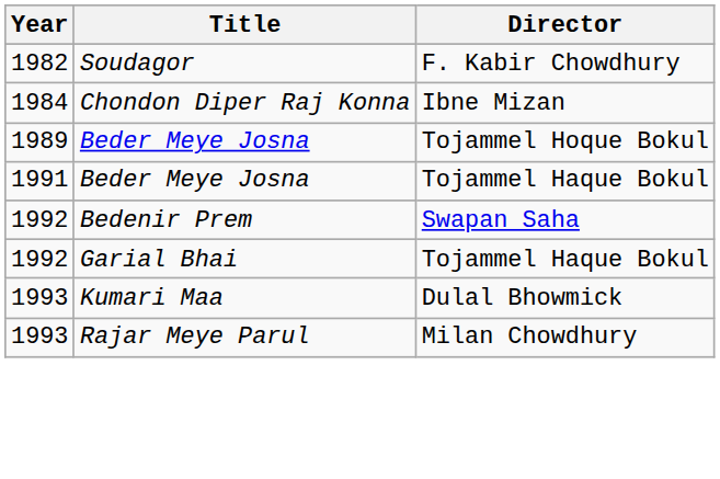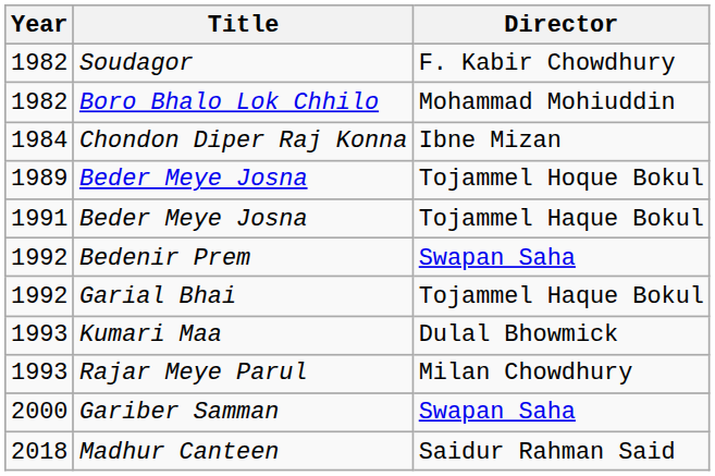 <table class="wikitable sortable">
 <tr>
 <th>Year</th>
 <th>Title</th>
 <th>Director</th>
 </tr>
 <tr>
 <td>1982</td>
 <td><em>Soudagor</em></td>
 <td>F. Kabir Chowdhury</td>
+</tr>
+<tr>
+<td>1982</td>
+<td><em><a href='#'>Boro Bhalo Lok Chhilo</a></em></td>
+<td>Mohammad Mohiuddin</td>
 </tr>
 <tr>
 <td>1984</td>
 <td><em>Chondon Diper Raj Konna</em></td>
 <td>Ibne Mizan</td>
 </tr>
 <tr>
 <td>1989</td>
 <td><em><a href='#'>Beder Meye Josna</a></em></td>
 <td>Tojammel Hoque Bokul</td>
 </tr>
 <tr>
 <td>1991</td>
 <td><em>Beder Meye Josna</em></td>
 <td>Tojammel Haque Bokul</td>
 </tr>
 <tr>
 <td>1992</td>
 <td><em>Bedenir Prem</em></td>
 <td><a href='#'>Swapan Saha</a></td>
 </tr>
 <tr>
 <td>1992</td>
 <td><em>Garial Bhai</em></td>
 <td>Tojammel Haque Bokul</td>
 </tr>
 <tr>
 <td>1993</td>
 <td><em>Kumari Maa</em></td>
 <td>Dulal Bhowmick</td>
 </tr>
 <tr>
 <td>1993</td>
 <td><em>Rajar Meye Parul</em></td>
 <td>Milan Chowdhury</td>
 </tr>
+<tr>
+<td>2000</td>
+<td><em>Gariber Samman</em></td>
+<td><a href='#'>Swapan Saha</a></td>
+</tr>
+<tr>
+<td>2018</td>
+<td><em>Madhur Canteen</em></td>
+<td>Saidur Rahman Said</td>
+</tr>
 </table>
